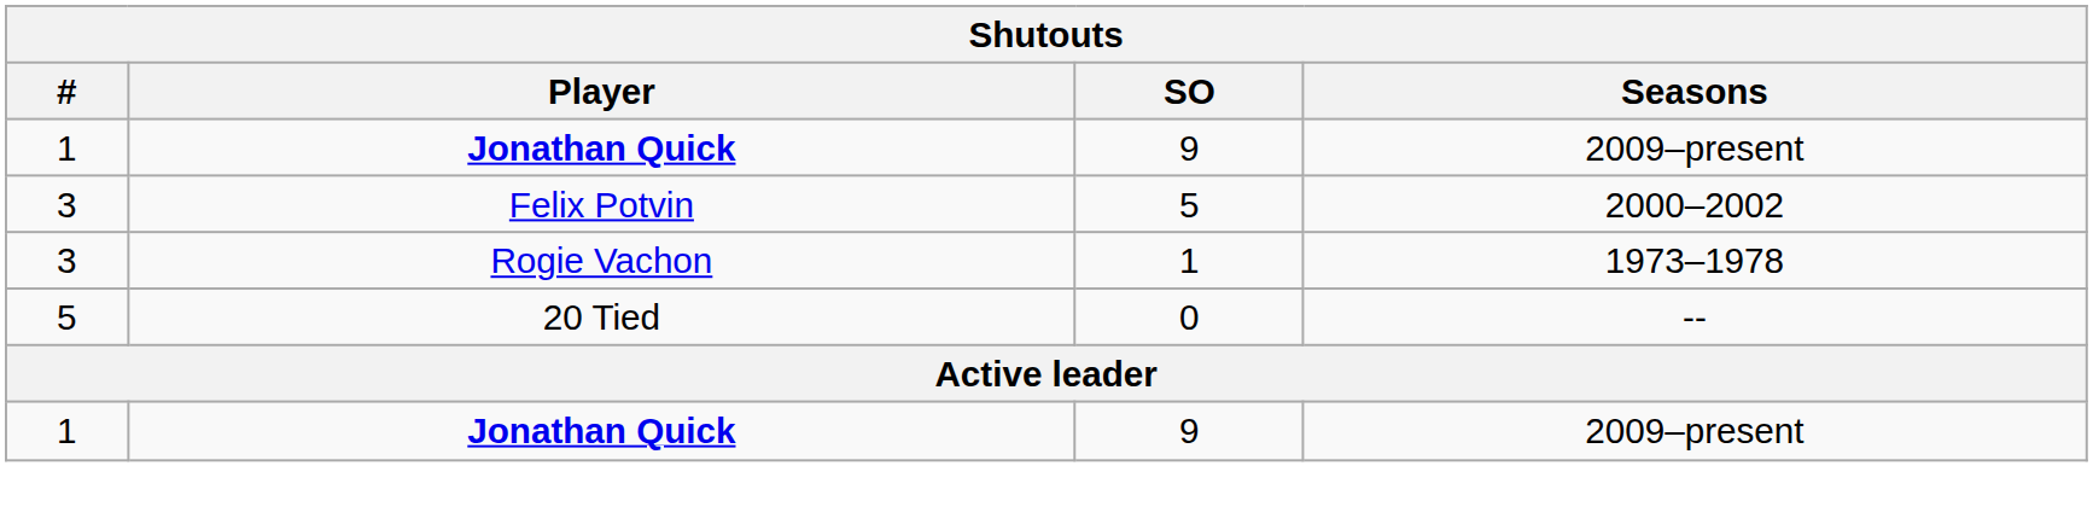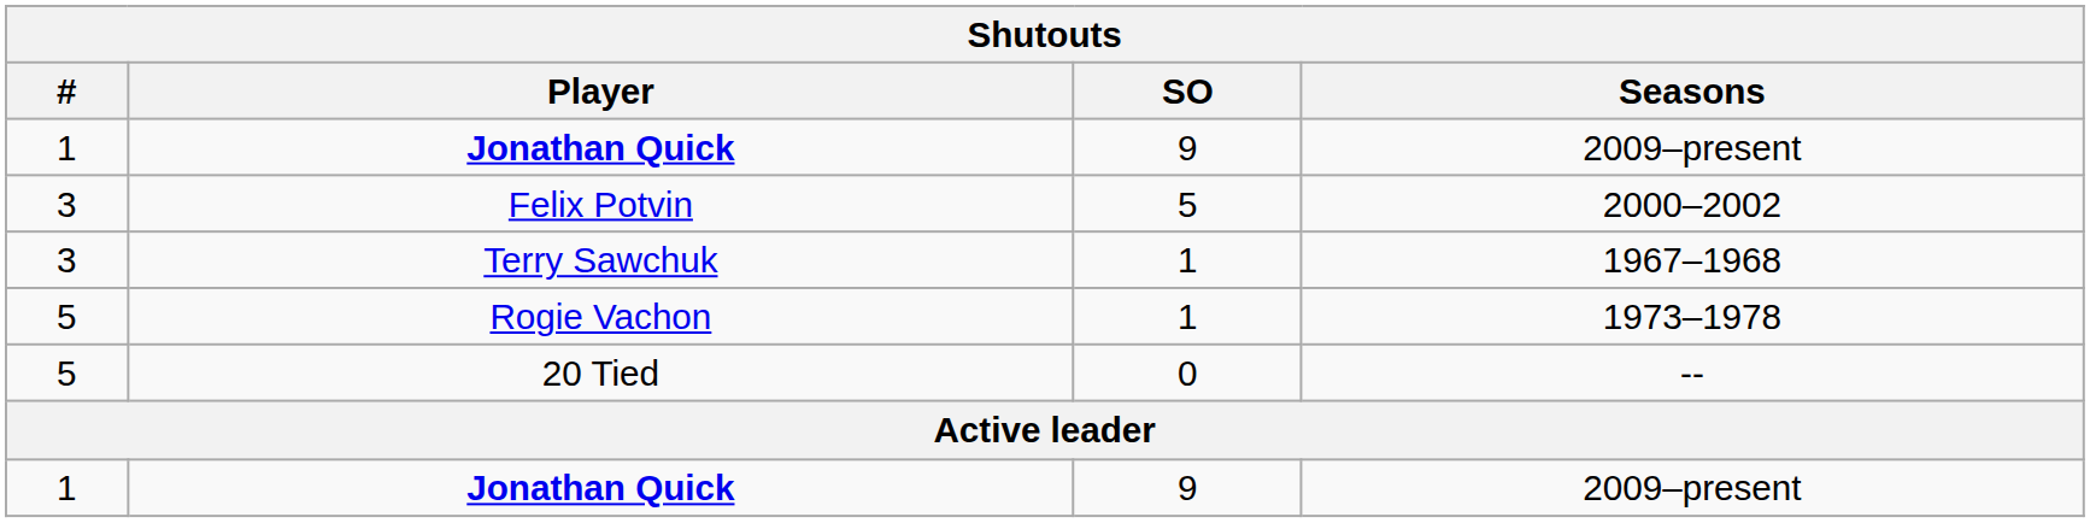 <table class="wikitable" style="text-align: center; font-size: 95%" width="70%">
 <tr>
 <th colspan="4">Shutouts</th>
 </tr>
 <tr>
 <th>#</th>
 <th>Player</th>
 <th>SO</th>
 <th>Seasons</th>
 </tr>
 <tr>
 <td>1</td>
 <td><strong><a href='#'>Jonathan Quick</a></strong></td>
 <td>9</td>
 <td>2009–present</td>
 </tr>
 <tr>
 <td>3</td>
 <td><a href='#'>Felix Potvin</a></td>
 <td>5</td>
 <td>2000–2002</td>
 </tr>
 <tr>
 <td>3</td>
+<td><a href='#'>Terry Sawchuk</a></td>
+<td>1</td>
+<td>1967–1968</td>
+</tr>
+<tr>
+<td>5</td>
 <td><a href='#'>Rogie Vachon</a></td>
 <td>1</td>
 <td>1973–1978</td>
 </tr>
 <tr>
 <td>5</td>
 <td>20 Tied</td>
 <td>0</td>
 <td>--</td>
 </tr>
 <tr>
 <th colspan="4">Active leader</th>
 </tr>
 <tr>
 <td>1</td>
 <td><strong><a href='#'>Jonathan Quick</a></strong></td>
 <td>9</td>
 <td>2009–present</td>
 </tr>
 </table>
